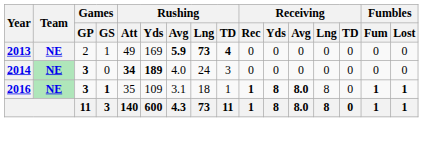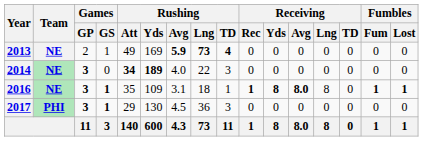 <table class="wikitable" style="text-align:center">
 <tr>
 <th rowspan="2">Year</th>
 <th rowspan="2">Team</th>
 <th colspan="2">Games</th>
 <th colspan="5">Rushing</th>
 <th colspan="5">Receiving</th>
 <th colspan="2">Fumbles</th>
 </tr>
 <tr>
 <th>GP</th>
 <th>GS</th>
 <th>Att</th>
 <th>Yds</th>
 <th>Avg</th>
 <th>Lng</th>
 <th>TD</th>
 <th>Rec</th>
 <th>Yds</th>
 <th>Avg</th>
 <th>Lng</th>
 <th>TD</th>
 <th>Fum</th>
 <th>Lost</th>
 </tr>
 <tr>
 <th><a href='#'>2013</a></th>
 <th><a href='#'>NE</a></th>
 <td>2</td>
 <td>1</td>
 <td>49</td>
 <td>169</td>
 <td><strong>5.9</strong></td>
 <td><strong>73</strong></td>
 <td><strong>4</strong></td>
 <td>0</td>
 <td>0</td>
 <td>0</td>
 <td>0</td>
 <td>0</td>
 <td>0</td>
 <td>0</td>
 </tr>
 <tr>
 <th><a href='#'>2014</a></th>
 <th style="background:#afe6ba; width:3em;"><a href='#'>NE</a></th>
 <td><strong>3</strong></td>
 <td>0</td>
 <td><strong>34</strong></td>
 <td><strong>189</strong></td>
 <td>4.0</td>
-<td>24</td>
+<td>22</td>
 <td>3</td>
 <td>0</td>
 <td>0</td>
 <td>0</td>
 <td>0</td>
 <td>0</td>
 <td>0</td>
 <td>0</td>
 </tr>
 <tr>
 <th><a href='#'>2016</a></th>
 <th style="background:#afe6ba; width:3em;"><a href='#'>NE</a></th>
 <td><strong>3</strong></td>
 <td><strong>1</strong></td>
 <td>35</td>
 <td>109</td>
 <td>3.1</td>
 <td>18</td>
 <td>1</td>
 <td><strong>1</strong></td>
 <td><strong>8</strong></td>
 <td><strong>8.0</strong></td>
 <td>8</td>
 <td>0</td>
 <td><strong>1</strong></td>
 <td><strong>1</strong></td>
 </tr>
 <tr>
+<th><a href='#'>2017</a></th>
+<th style="background:#afe6ba; width:3em;"><a href='#'>PHI</a></th>
+<td><strong>3</strong></td>
+<td><strong>1</strong></td>
+<td>29</td>
+<td>130</td>
+<td>4.5</td>
+<td>36</td>
+<td>3</td>
+<td>0</td>
+<td>0</td>
+<td>0</td>
+<td>0</td>
+<td>0</td>
+<td>0</td>
+<td>0</td>
+</tr>
+<tr>
 <th colspan="2"></th>
 <th>11</th>
 <th>3</th>
 <th>140</th>
 <th>600</th>
 <th>4.3</th>
 <th>73</th>
 <th>11</th>
 <th>1</th>
 <th>8</th>
 <th>8.0</th>
 <th>8</th>
 <th>0</th>
 <th>1</th>
 <th>1</th>
 </tr>
 </table>
